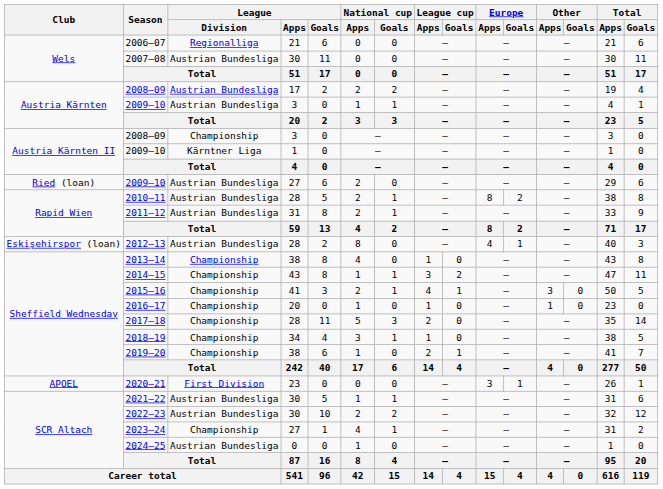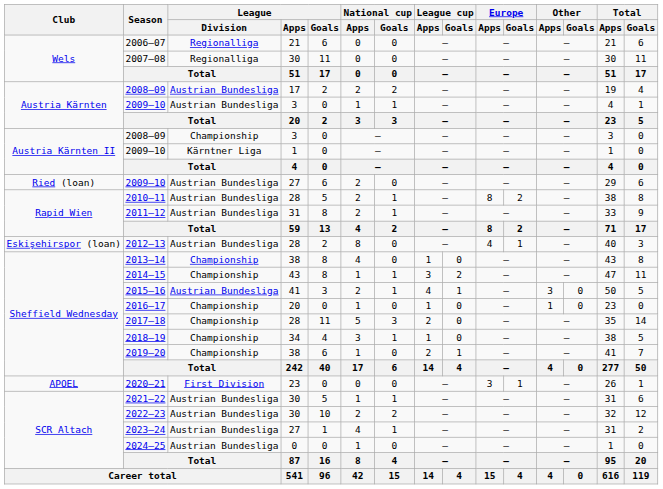 <table class="wikitable" style="text-align:center">
 <tr>
 <th rowspan="2">Club</th>
 <th rowspan="2">Season</th>
 <th colspan="3">League</th>
 <th colspan="2">National cup</th>
 <th colspan="2">League cup</th>
 <th colspan="2"><a href='#'>Europe</a></th>
 <th colspan="2">Other</th>
 <th colspan="2">Total</th>
 </tr>
 <tr>
 <th>Division</th>
 <th>Apps</th>
 <th>Goals</th>
 <th>Apps</th>
 <th>Goals</th>
 <th>Apps</th>
 <th>Goals</th>
 <th>Apps</th>
 <th>Goals</th>
 <th>Apps</th>
 <th>Goals</th>
 <th>Apps</th>
 <th>Goals</th>
 </tr>
 <tr>
 <td rowspan="3"><a href='#'>Wels</a></td>
 <td>2006–07</td>
 <td><a href='#'>Regionalliga</a></td>
 <td>21</td>
 <td>6</td>
 <td>0</td>
 <td>0</td>
 <td colspan="2">—</td>
 <td colspan="2">—</td>
 <td colspan="2">—</td>
 <td>21</td>
 <td>6</td>
 </tr>
 <tr>
 <td>2007–08</td>
-<td>Austrian Bundesliga</td>
+<td>Regionalliga</td>
 <td>30</td>
 <td>11</td>
 <td>0</td>
 <td>0</td>
 <td colspan="2">—</td>
 <td colspan="2">—</td>
 <td colspan="2">—</td>
 <td>30</td>
 <td>11</td>
 </tr>
 <tr>
 <th colspan="2">Total</th>
 <th>51</th>
 <th>17</th>
 <th>0</th>
 <th>0</th>
 <th colspan="2">—</th>
 <th colspan="2">—</th>
 <th colspan="2">—</th>
 <th>51</th>
 <th>17</th>
 </tr>
 <tr>
 <td rowspan="3"><a href='#'>Austria Kärnten</a></td>
 <td><a href='#'>2008–09</a></td>
 <td><a href='#'>Austrian Bundesliga</a></td>
 <td>17</td>
 <td>2</td>
 <td>2</td>
 <td>2</td>
 <td colspan="2">—</td>
 <td colspan="2">—</td>
 <td colspan="2">—</td>
 <td>19</td>
 <td>4</td>
 </tr>
 <tr>
 <td><a href='#'>2009–10</a></td>
 <td>Austrian Bundesliga</td>
 <td>3</td>
 <td>0</td>
 <td>1</td>
 <td>1</td>
 <td colspan="2">—</td>
 <td colspan="2">—</td>
 <td colspan="2">—</td>
 <td>4</td>
 <td>1</td>
 </tr>
 <tr>
 <th colspan="2">Total</th>
 <th>20</th>
 <th>2</th>
 <th>3</th>
 <th>3</th>
 <th colspan="2">—</th>
 <th colspan="2">—</th>
 <th colspan="2">—</th>
 <th>23</th>
 <th>5</th>
 </tr>
 <tr>
 <td rowspan="3"><a href='#'>Austria Kärnten II</a></td>
 <td>2008–09</td>
 <td>Championship</td>
 <td>3</td>
 <td>0</td>
 <td colspan="2">—</td>
 <td colspan="2">—</td>
 <td colspan="2">—</td>
 <td colspan="2">—</td>
 <td>3</td>
 <td>0</td>
 </tr>
 <tr>
 <td>2009–10</td>
 <td>Kärntner Liga</td>
 <td>1</td>
 <td>0</td>
 <td colspan="2">—</td>
 <td colspan="2">—</td>
 <td colspan="2">—</td>
 <td colspan="2">—</td>
 <td>1</td>
 <td>0</td>
 </tr>
 <tr>
 <th colspan="2">Total</th>
 <th>4</th>
 <th>0</th>
 <th colspan="2">—</th>
 <th colspan="2">—</th>
 <th colspan="2">—</th>
 <th colspan="2">—</th>
 <th>4</th>
 <th>0</th>
 </tr>
 <tr>
 <td><a href='#'>Ried</a> (loan)</td>
 <td><a href='#'>2009–10</a></td>
 <td>Austrian Bundesliga</td>
 <td>27</td>
 <td>6</td>
 <td>2</td>
 <td>0</td>
 <td colspan="2">—</td>
 <td colspan="2">—</td>
 <td colspan="2">—</td>
 <td>29</td>
 <td>6</td>
 </tr>
 <tr>
 <td rowspan="3"><a href='#'>Rapid Wien</a></td>
 <td><a href='#'>2010–11</a></td>
 <td>Austrian Bundesliga</td>
 <td>28</td>
 <td>5</td>
 <td>2</td>
 <td>1</td>
 <td colspan="2">—</td>
 <td>8</td>
 <td>2</td>
 <td colspan="2">—</td>
 <td>38</td>
 <td>8</td>
 </tr>
 <tr>
 <td><a href='#'>2011–12</a></td>
 <td>Austrian Bundesliga</td>
 <td>31</td>
 <td>8</td>
 <td>2</td>
 <td>1</td>
 <td colspan="2">—</td>
 <td colspan="2">—</td>
 <td colspan="2">—</td>
 <td>33</td>
 <td>9</td>
 </tr>
 <tr>
 <th colspan="2">Total</th>
 <th>59</th>
 <th>13</th>
 <th>4</th>
 <th>2</th>
 <th colspan="2">—</th>
 <th>8</th>
 <th>2</th>
 <th colspan="2">—</th>
 <th>71</th>
 <th>17</th>
 </tr>
 <tr>
 <td><a href='#'>Eskişehirspor</a> (loan)</td>
 <td><a href='#'>2012–13</a></td>
 <td>Austrian Bundesliga</td>
 <td>28</td>
 <td>2</td>
 <td>8</td>
 <td>0</td>
 <td colspan="2">—</td>
 <td>4</td>
 <td>1</td>
 <td colspan="2">—</td>
 <td>40</td>
 <td>3</td>
 </tr>
 <tr>
 <td rowspan="8"><a href='#'>Sheffield Wednesday</a></td>
 <td><a href='#'>2013–14</a></td>
 <td><a href='#'>Championship</a></td>
 <td>38</td>
 <td>8</td>
 <td>4</td>
 <td>0</td>
 <td>1</td>
 <td>0</td>
 <td colspan="2">—</td>
 <td colspan="2">—</td>
 <td>43</td>
 <td>8</td>
 </tr>
 <tr>
 <td><a href='#'>2014–15</a></td>
 <td>Championship</td>
 <td>43</td>
 <td>8</td>
 <td>1</td>
 <td>1</td>
 <td>3</td>
 <td>2</td>
 <td colspan="2">—</td>
 <td colspan="2">—</td>
 <td>47</td>
 <td>11</td>
 </tr>
 <tr>
 <td><a href='#'>2015–16</a></td>
-<td>Championship</td>
+<td><a href='#'>Austrian Bundesliga</a></td>
 <td>41</td>
 <td>3</td>
 <td>2</td>
 <td>1</td>
 <td>4</td>
 <td>1</td>
 <td colspan="2">—</td>
 <td>3</td>
 <td>0</td>
 <td>50</td>
 <td>5</td>
 </tr>
 <tr>
 <td><a href='#'>2016–17</a></td>
 <td>Championship</td>
 <td>20</td>
 <td>0</td>
 <td>1</td>
 <td>0</td>
 <td>1</td>
 <td>0</td>
 <td colspan="2">—</td>
 <td>1</td>
 <td>0</td>
 <td>23</td>
 <td>0</td>
 </tr>
 <tr>
 <td><a href='#'>2017–18</a></td>
 <td>Championship</td>
 <td>28</td>
 <td>11</td>
 <td>5</td>
 <td>3</td>
 <td>2</td>
 <td>0</td>
 <td colspan="2">—</td>
 <td colspan="2">—</td>
 <td>35</td>
 <td>14</td>
 </tr>
 <tr>
 <td><a href='#'>2018–19</a></td>
 <td>Championship</td>
 <td>34</td>
 <td>4</td>
 <td>3</td>
 <td>1</td>
 <td>1</td>
 <td>0</td>
 <td colspan="2">—</td>
 <td colspan="2">—</td>
 <td>38</td>
 <td>5</td>
 </tr>
 <tr>
 <td><a href='#'>2019–20</a></td>
 <td>Championship</td>
 <td>38</td>
 <td>6</td>
 <td>1</td>
 <td>0</td>
 <td>2</td>
 <td>1</td>
 <td colspan="2">—</td>
 <td colspan="2">—</td>
 <td>41</td>
 <td>7</td>
 </tr>
 <tr>
 <th colspan="2">Total</th>
 <th>242</th>
 <th>40</th>
 <th>17</th>
 <th>6</th>
 <th>14</th>
 <th>4</th>
 <th colspan="2">—</th>
 <th>4</th>
 <th>0</th>
 <th>277</th>
 <th>50</th>
 </tr>
 <tr>
 <td><a href='#'>APOEL</a></td>
 <td><a href='#'>2020–21</a></td>
 <td><a href='#'>First Division</a></td>
 <td>23</td>
 <td>0</td>
 <td>0</td>
 <td>0</td>
 <td colspan="2">—</td>
 <td>3</td>
 <td>1</td>
 <td colspan="2">—</td>
 <td>26</td>
 <td>1</td>
 </tr>
 <tr>
 <td rowspan="5"><a href='#'>SCR Altach</a></td>
 <td><a href='#'>2021–22</a></td>
 <td>Austrian Bundesliga</td>
 <td>30</td>
 <td>5</td>
 <td>1</td>
 <td>1</td>
 <td colspan="2">—</td>
 <td colspan="2">—</td>
 <td colspan="2">—</td>
 <td>31</td>
 <td>6</td>
 </tr>
 <tr>
 <td><a href='#'>2022–23</a></td>
 <td>Austrian Bundesliga</td>
 <td>30</td>
 <td>10</td>
 <td>2</td>
 <td>2</td>
 <td colspan="2">—</td>
 <td colspan="2">—</td>
 <td colspan="2">—</td>
 <td>32</td>
 <td>12</td>
 </tr>
 <tr>
 <td><a href='#'>2023–24</a></td>
-<td>Championship</td>
+<td>Austrian Bundesliga</td>
 <td>27</td>
 <td>1</td>
 <td>4</td>
 <td>1</td>
 <td colspan="2">—</td>
 <td colspan="2">—</td>
 <td colspan="2">—</td>
 <td>31</td>
 <td>2</td>
 </tr>
 <tr>
 <td><a href='#'>2024–25</a></td>
 <td>Austrian Bundesliga</td>
 <td>0</td>
 <td>0</td>
 <td>1</td>
 <td>0</td>
 <td colspan="2">—</td>
 <td colspan="2">—</td>
 <td colspan="2">—</td>
 <td>1</td>
 <td>0</td>
 </tr>
 <tr>
 <th colspan="2">Total</th>
 <th>87</th>
 <th>16</th>
 <th>8</th>
 <th>4</th>
 <th colspan="2">—</th>
 <th colspan="2">—</th>
 <th colspan="2">—</th>
 <th>95</th>
 <th>20</th>
 </tr>
 <tr>
 <th colspan="3">Career total</th>
 <th>541</th>
 <th>96</th>
 <th>42</th>
 <th>15</th>
 <th>14</th>
 <th>4</th>
 <th>15</th>
 <th>4</th>
 <th>4</th>
 <th>0</th>
 <th>616</th>
 <th>119</th>
 </tr>
 </table>
